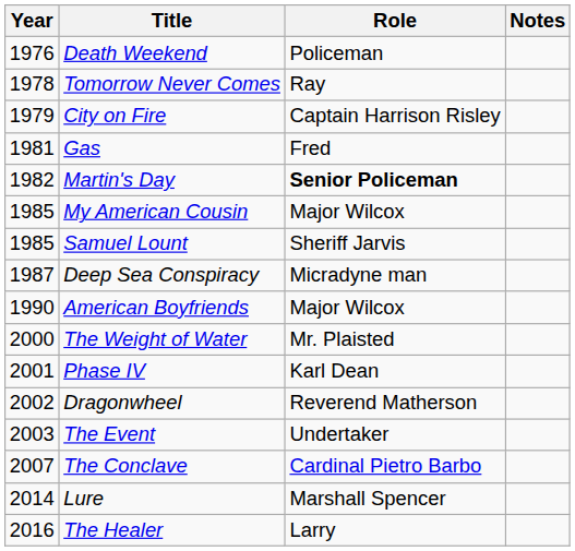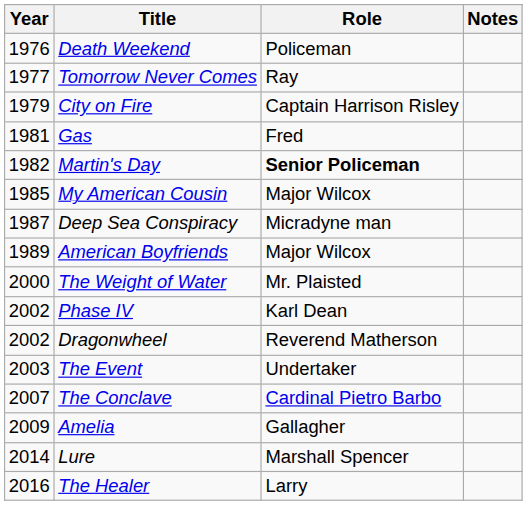 <table class="wikitable sortable">
 <tr>
 <th>Year</th>
 <th>Title</th>
 <th>Role</th>
 <th class="unsortable">Notes</th>
 </tr>
 <tr>
 <td>1976</td>
 <td><em><a href='#'>Death Weekend</a></em></td>
 <td>Policeman</td>
 <td></td>
 </tr>
 <tr>
-<td>1978</td>
+<td>1977</td>
 <td><em><a href='#'>Tomorrow Never Comes</a></em></td>
 <td>Ray</td>
 <td></td>
 </tr>
 <tr>
 <td>1979</td>
 <td><a href='#'><em>City on Fire</em></a></td>
 <td>Captain Harrison Risley</td>
 <td></td>
 </tr>
 <tr>
 <td>1981</td>
 <td><a href='#'><em>Gas</em></a></td>
 <td>Fred</td>
 <td></td>
 </tr>
 <tr>
 <td>1982</td>
 <td><em><a href='#'>Martin's Day</a></em></td>
 <td><strong>Senior Policeman</strong></td>
 <td></td>
 </tr>
 <tr>
 <td>1985</td>
 <td><em><a href='#'>My American Cousin</a></em></td>
 <td>Major Wilcox</td>
 <td></td>
 </tr>
 <tr>
-<td>1985</td>
-<td><a href='#'><em>Samuel Lount</em></a></td>
-<td>Sheriff Jarvis</td>
-<td></td>
-</tr>
-<tr>
 <td>1987</td>
 <td><em>Deep Sea Conspiracy</em></td>
 <td>Micradyne man</td>
 <td></td>
 </tr>
 <tr>
-<td>1990</td>
+<td>1989</td>
 <td><em><a href='#'>American Boyfriends</a></em></td>
 <td>Major Wilcox</td>
 <td></td>
 </tr>
 <tr>
 <td>2000</td>
 <td data-sort-value="Weight of Water, The"><a href='#'><em>The Weight of Water</em></a></td>
 <td>Mr. Plaisted</td>
 <td></td>
 </tr>
 <tr>
-<td>2001</td>
+<td>2002</td>
 <td><a href='#'><em>Phase IV</em></a></td>
 <td>Karl Dean</td>
 <td></td>
 </tr>
 <tr>
 <td>2002</td>
 <td><em>Dragonwheel</em></td>
 <td>Reverend Matherson</td>
 <td></td>
 </tr>
 <tr>
 <td>2003</td>
 <td data-sort-value="Event, The"><a href='#'><em>The Event</em></a></td>
 <td>Undertaker</td>
 <td></td>
 </tr>
 <tr>
 <td>2007</td>
 <td data-sort-value="Conclave, The"><em><a href='#'>The Conclave</a></em></td>
 <td><a href='#'>Cardinal Pietro Barbo</a></td>
 <td></td>
 </tr>
 <tr>
+<td>2009</td>
+<td><a href='#'><em>Amelia</em></a></td>
+<td>Gallagher</td>
+<td></td>
+</tr>
+<tr>
 <td>2014</td>
 <td><em>Lure</em></td>
 <td>Marshall Spencer</td>
 <td></td>
 </tr>
 <tr>
 <td>2016</td>
 <td data-sort-value="Healer, The"><a href='#'><em>The Healer</em></a></td>
 <td>Larry</td>
 <td></td>
 </tr>
 </table>
